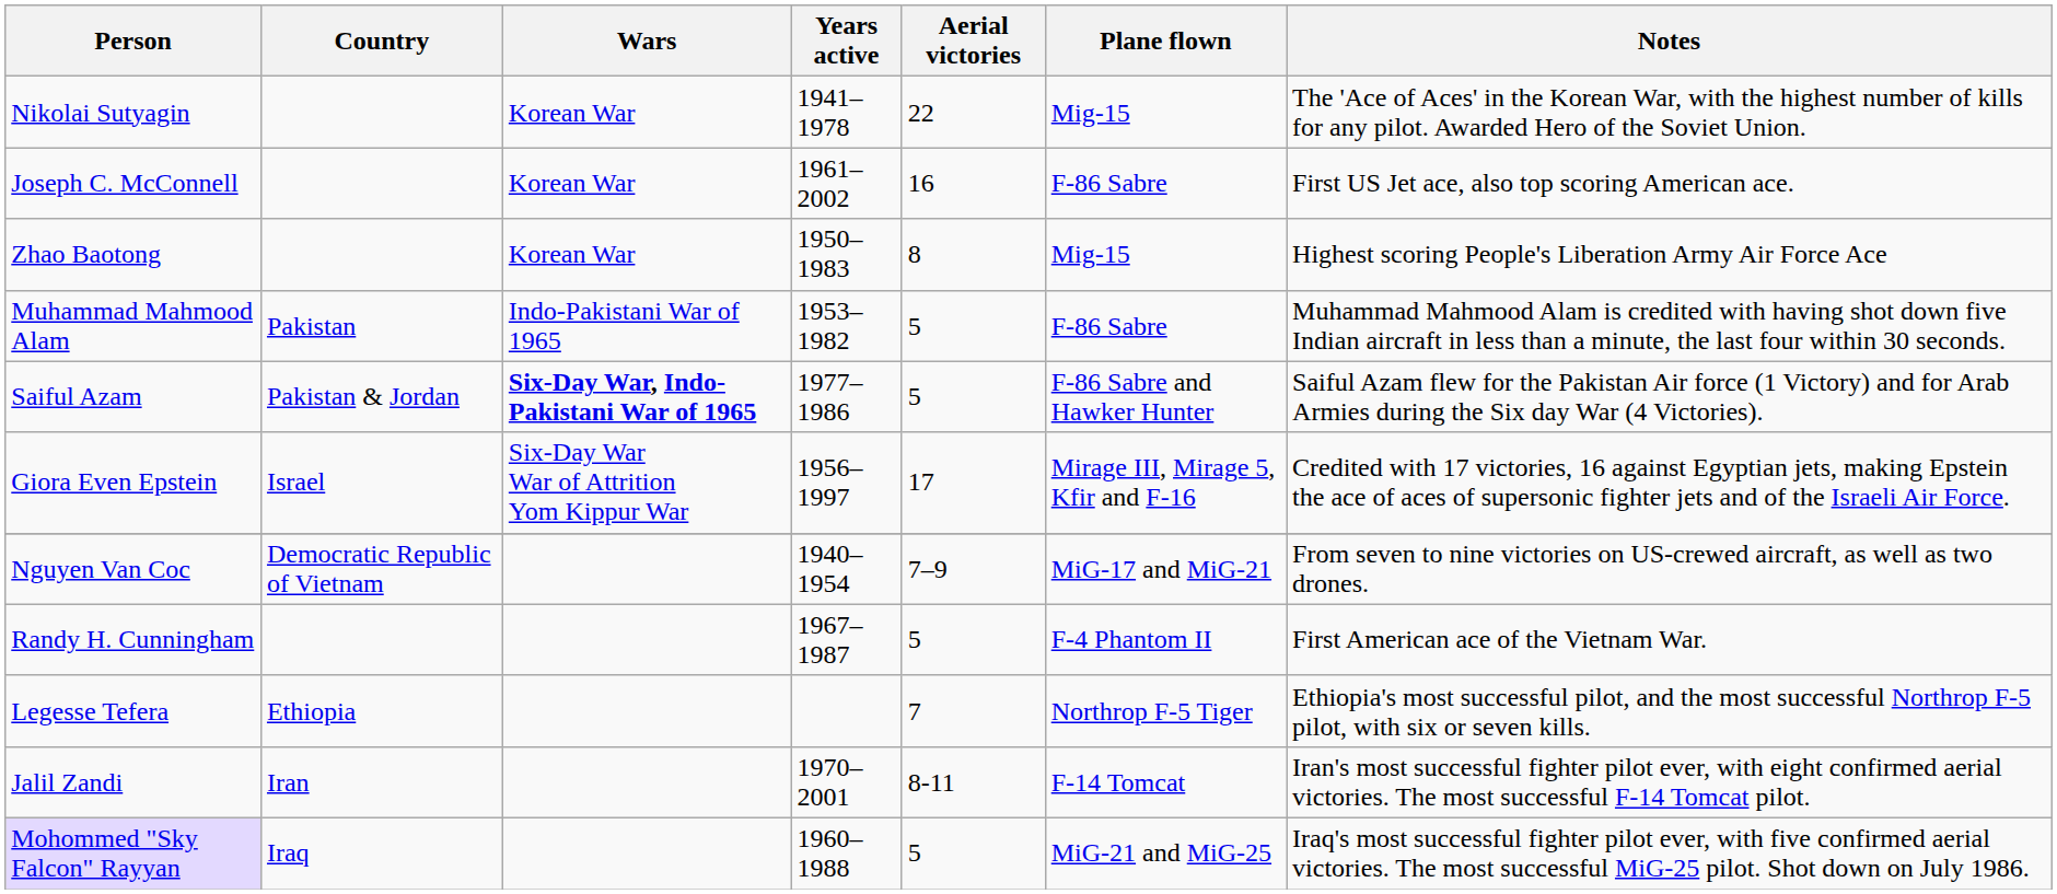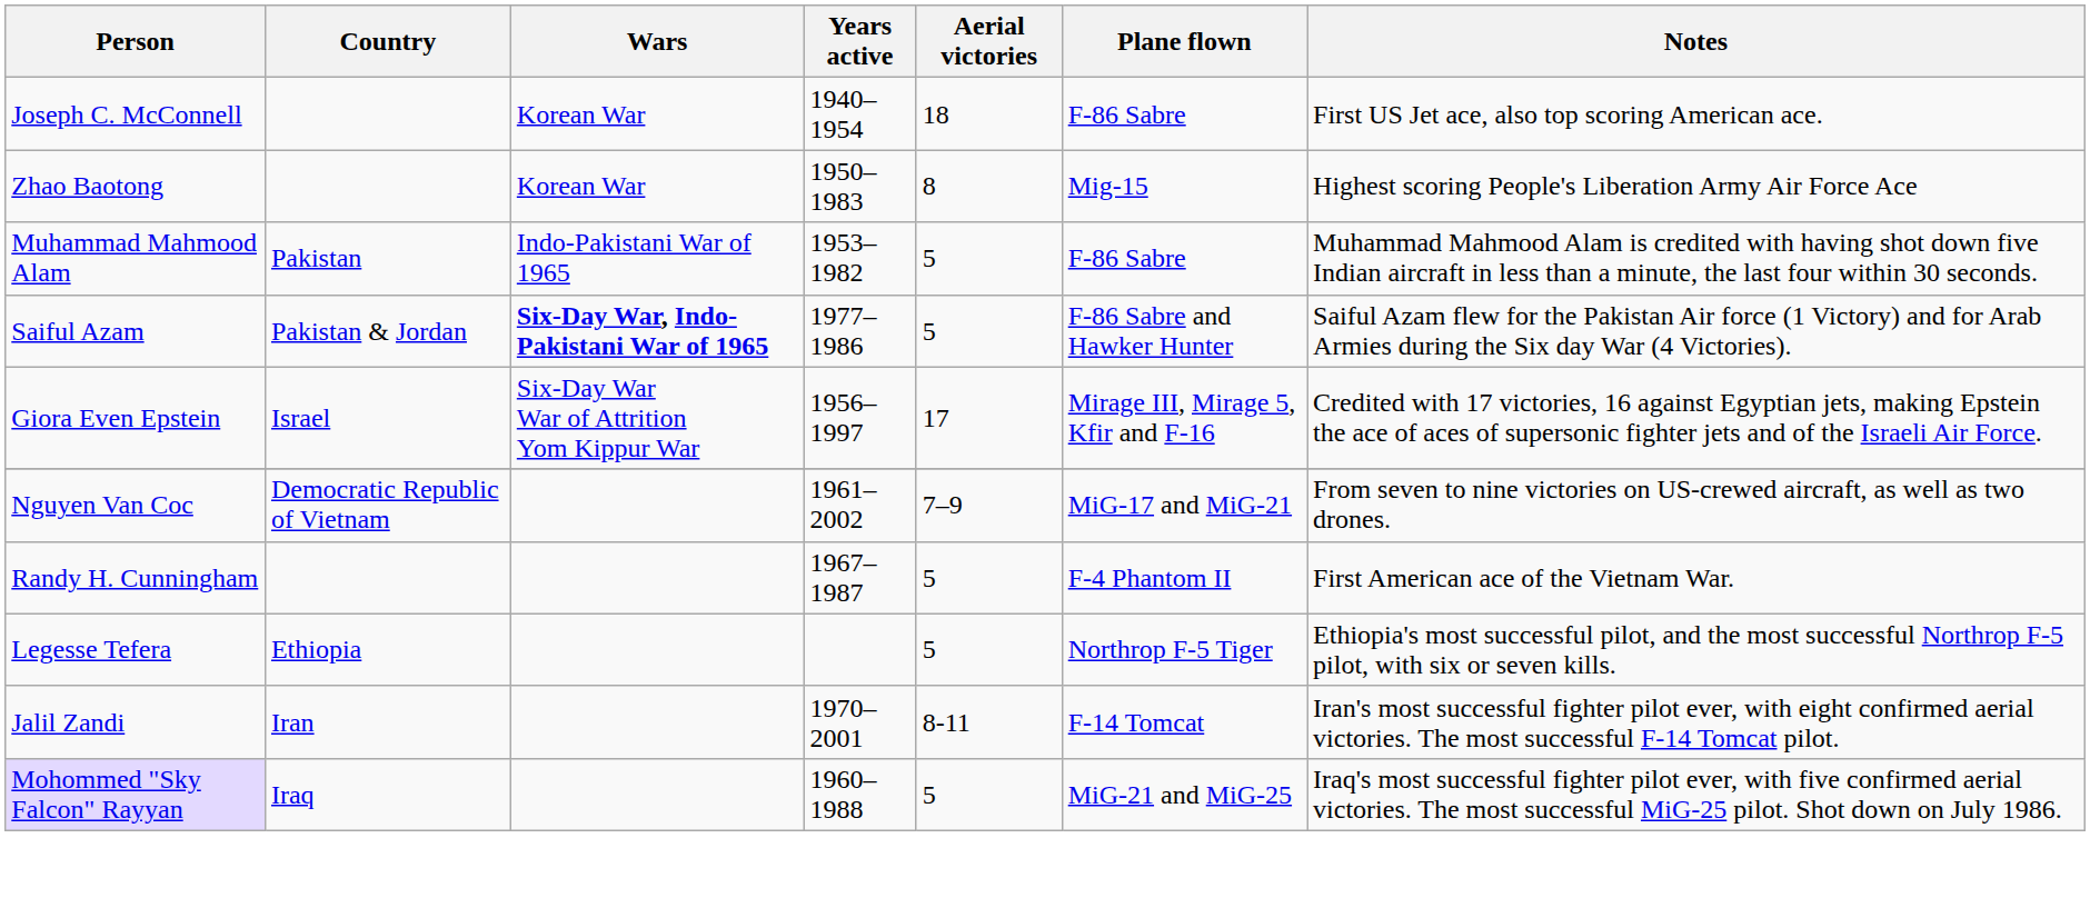 <table class="wikitable">
 <tr>
 <th>Person</th>
 <th>Country</th>
 <th>Wars</th>
 <th>Years active</th>
 <th>Aerial victories</th>
 <th>Plane flown</th>
 <th>Notes</th>
 </tr>
 <tr>
-<td><a href='#'>Nikolai Sutyagin</a></td>
-<td></td>
-<td><a href='#'>Korean War</a></td>
-<td>1941–1978</td>
-<td>22</td>
-<td><a href='#'>Mig-15</a></td>
-<td>The 'Ace of Aces' in the Korean War, with the highest number of kills for any pilot. Awarded Hero of the Soviet Union.</td>
-</tr>
-<tr>
 <td><a href='#'>Joseph C. McConnell</a></td>
 <td></td>
 <td><a href='#'>Korean War</a></td>
-<td>1961–2002</td>
-<td>16</td>
+<td>1940–1954</td>
+<td>18</td>
 <td><a href='#'>F-86 Sabre</a></td>
 <td>First US Jet ace, also top scoring American ace.</td>
 </tr>
 <tr>
 <td><a href='#'>Zhao Baotong</a></td>
 <td></td>
 <td><a href='#'>Korean War</a></td>
 <td>1950–1983</td>
 <td>8</td>
 <td><a href='#'>Mig-15</a></td>
 <td>Highest scoring People's Liberation Army Air Force Ace</td>
 </tr>
 <tr>
 <td><a href='#'>Muhammad Mahmood Alam</a></td>
 <td> <a href='#'>Pakistan</a></td>
 <td><a href='#'>Indo-Pakistani War of 1965</a></td>
 <td>1953–1982</td>
 <td>5</td>
 <td><a href='#'>F-86 Sabre</a></td>
 <td>Muhammad Mahmood Alam is credited with having shot down five Indian aircraft in less than a minute, the last four within 30 seconds.</td>
 </tr>
 <tr>
 <td><a href='#'>Saiful Azam</a></td>
 <td> <a href='#'>Pakistan</a> &  <a href='#'>Jordan</a></td>
 <td><strong><a href='#'>Six-Day War</a>, <a href='#'>Indo-Pakistani War of 1965</a></strong></td>
 <td>1977–1986</td>
 <td>5</td>
 <td><a href='#'>F-86 Sabre</a> and <a href='#'>Hawker Hunter</a></td>
 <td>Saiful Azam flew for the Pakistan Air force (1 Victory) and for Arab Armies during the Six day War (4 Victories).</td>
 </tr>
 <tr>
 <td><a href='#'>Giora Even Epstein</a></td>
 <td> <a href='#'>Israel</a></td>
 <td><a href='#'>Six-Day War</a><br><a href='#'>War of Attrition</a><br><a href='#'>Yom Kippur War</a></td>
 <td>1956–1997</td>
 <td>17</td>
 <td><a href='#'>Mirage III</a>, <a href='#'>Mirage 5</a>, <a href='#'>Kfir</a> and <a href='#'>F-16</a></td>
 <td>Credited with 17 victories, 16 against Egyptian jets, making Epstein the ace of aces of supersonic fighter jets and of the <a href='#'>Israeli Air Force</a>.</td>
 </tr>
 <tr>
 </tr>
 <tr>
 <td><a href='#'>Nguyen Van Coc</a></td>
 <td> <a href='#'>Democratic Republic of Vietnam</a></td>
 <td></td>
-<td>1940–1954</td>
+<td>1961–2002</td>
 <td>7–9</td>
 <td><a href='#'>MiG-17</a> and <a href='#'>MiG-21</a></td>
 <td>From seven to nine victories on US-crewed aircraft, as well as two drones.</td>
 </tr>
 <tr>
 <td><a href='#'>Randy H. Cunningham</a></td>
 <td></td>
 <td></td>
 <td>1967–1987</td>
 <td>5</td>
 <td><a href='#'>F-4 Phantom II</a></td>
 <td>First American ace of the Vietnam War.</td>
 </tr>
 <tr>
 <td><a href='#'>Legesse Tefera</a></td>
 <td> <a href='#'>Ethiopia</a></td>
 <td></td>
 <td></td>
-<td>7</td>
+<td>5</td>
 <td><a href='#'>Northrop F-5 Tiger</a></td>
 <td>Ethiopia's most successful pilot, and the most successful <a href='#'>Northrop F-5</a> pilot, with six or seven kills.</td>
 </tr>
 <tr>
 <td><a href='#'>Jalil Zandi</a></td>
 <td> <a href='#'>Iran</a></td>
 <td></td>
 <td>1970–2001</td>
 <td>8-11</td>
 <td><a href='#'>F-14 Tomcat</a></td>
 <td>Iran's most successful fighter pilot ever, with eight confirmed aerial victories. The most successful <a href='#'>F-14 Tomcat</a> pilot.</td>
 </tr>
 <tr>
 <td style="background:#e3d9ff;"><a href='#'>Mohommed "Sky Falcon" Rayyan</a></td>
 <td> <a href='#'>Iraq</a></td>
 <td></td>
 <td>1960–1988</td>
 <td>5</td>
 <td><a href='#'>MiG-21</a> and <a href='#'>MiG-25</a></td>
 <td>Iraq's most successful fighter pilot ever, with five confirmed aerial victories. The most successful <a href='#'>MiG-25</a> pilot. Shot down on July 1986.</td>
 </tr>
 </table>
